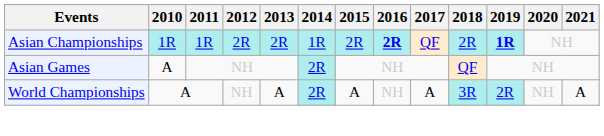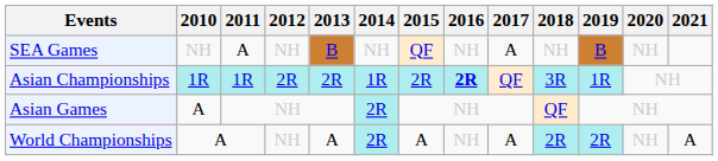 <table class="wikitable" style="font-size: 90%; text-align:center">
 <tr>
 <th>Events</th>
 <th>2010</th>
 <th>2011</th>
 <th>2012</th>
 <th>2013</th>
 <th>2014</th>
 <th>2015</th>
 <th>2016</th>
 <th>2017</th>
 <th>2018</th>
 <th>2019</th>
 <th>2020</th>
 <th>2021</th>
 </tr>
 <tr>
+<td bgcolor="#ECF2FF"; align="left"><a href='#'>SEA Games</a></td>
+<td style=color:#ccc>NH</td>
+<td>A</td>
+<td style=color:#ccc>NH</td>
+<td bgcolor=CD7F32><a href='#'>B</a></td>
+<td style=color:#ccc>NH</td>
+<td bgcolor=ffebcd><a href='#'>QF</a></td>
+<td style=color:#ccc>NH</td>
+<td>A</td>
+<td style=color:#ccc>NH</td>
+<td bgcolor=CD7F32><a href='#'>B</a></td>
+<td style=color:#ccc>NH</td>
+<td></td>
+</tr>
+<tr>
 <td bgcolor="#ECF2FF"; align="left"><a href='#'>Asian Championships</a></td>
 <td bgcolor=afeeee><a href='#'>1R</a></td>
 <td bgcolor=afeeee><a href='#'>1R</a></td>
 <td bgcolor=afeeee><a href='#'>2R</a></td>
 <td bgcolor=afeeee><a href='#'>2R</a></td>
 <td bgcolor=afeeee><a href='#'>1R</a></td>
 <td bgcolor=afeeee><a href='#'>2R</a></td>
 <td bgcolor=afeeee><strong><a href='#'>2R</a></strong></td>
 <td bgcolor=ffebcd><a href='#'>QF</a></td>
-<td bgcolor=afeeee><a href='#'>2R</a></td>
-<td bgcolor=afeeee><strong><a href='#'>1R</a></strong></td>
+<td bgcolor=afeeee><a href='#'>3R</a></td>
+<td bgcolor=afeeee><a href='#'>1R</a></td>
 <td colspan="2" style=color:#ccc>NH</td>
 </tr>
 <tr>
 <td bgcolor="#ECF2FF"; align="left"><a href='#'>Asian Games</a></td>
 <td>A</td>
 <td colspan="3" style=color:#ccc>NH</td>
 <td bgcolor=afeeee><a href='#'>2R</a></td>
 <td colspan="3" style=color:#ccc>NH</td>
 <td bgcolor=ffebcd><a href='#'>QF</a></td>
 <td colspan="3" style=color:#ccc>NH</td>
 </tr>
 <tr>
 <td bgcolor="#ECF2FF"; align="left"><a href='#'>World Championships</a></td>
 <td colspan="2">A</td>
 <td style=color:#ccc>NH</td>
 <td>A</td>
 <td bgcolor=afeeee><a href='#'>2R</a></td>
 <td>A</td>
 <td style=color:#ccc>NH</td>
 <td>A</td>
-<td bgcolor=afeeee><a href='#'>3R</a></td>
+<td bgcolor=afeeee><a href='#'>2R</a></td>
 <td bgcolor=afeeee><a href='#'>2R</a></td>
 <td style=color:#ccc>NH</td>
 <td>A</td>
 </tr>
 </table>
